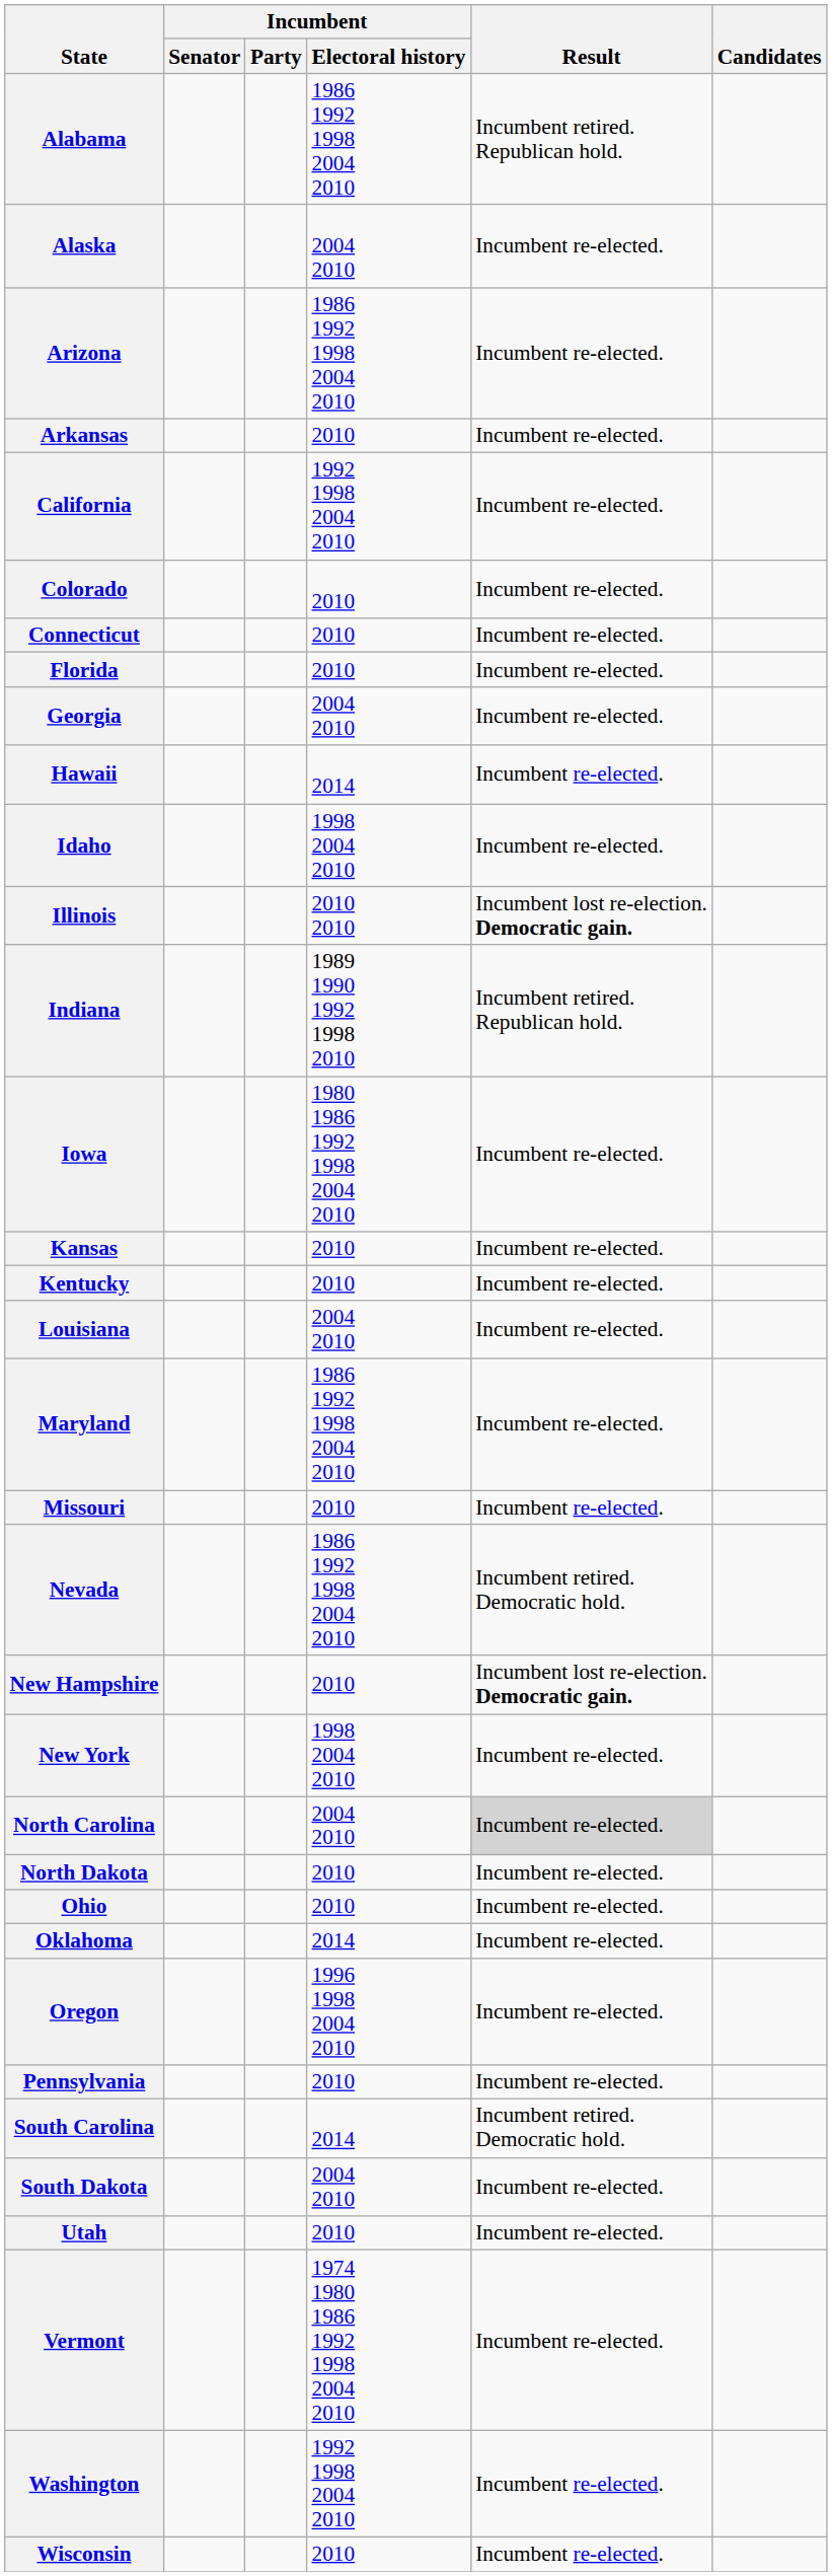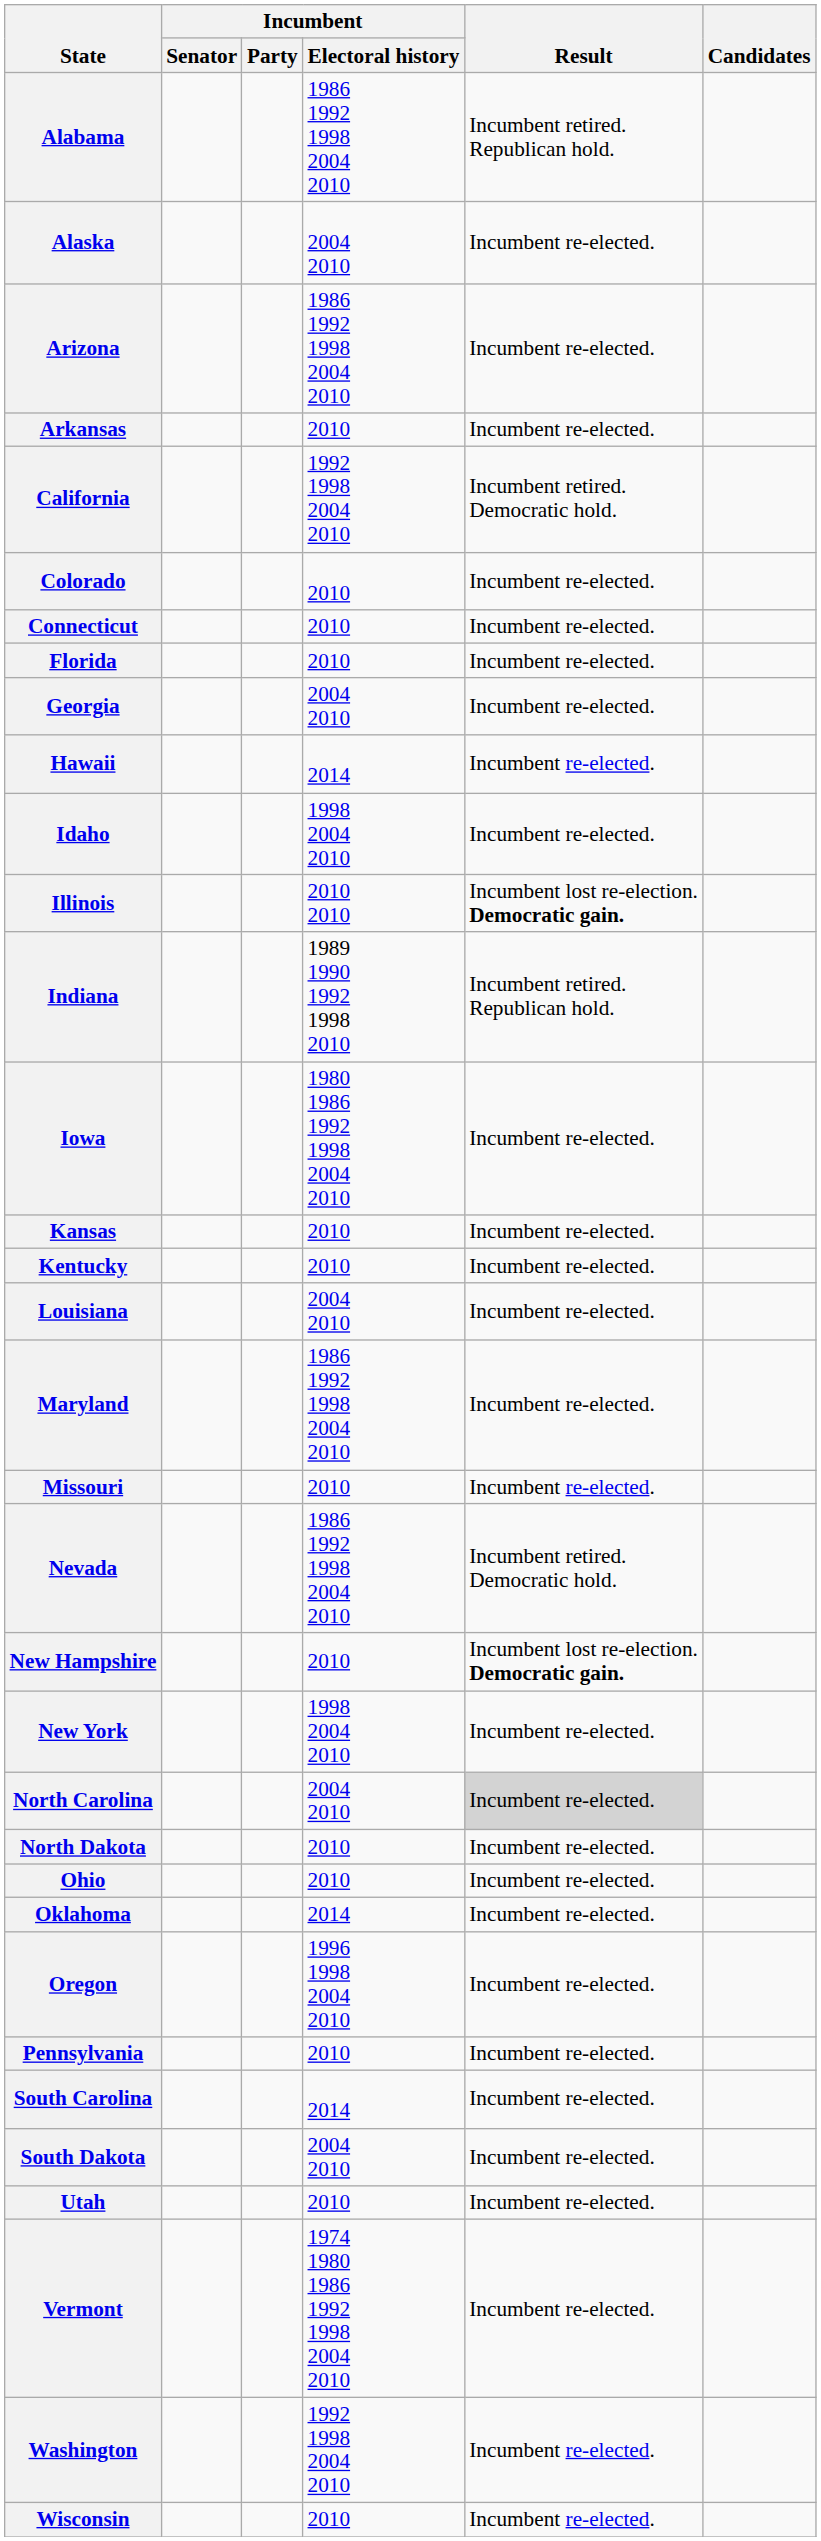 <table class="wikitable sortable">
 <tr valign=bottom>
 <th rowspan=2>State</th>
 <th colspan=3>Incumbent</th>
 <th rowspan=2>Result</th>
 <th rowspan=2 class=unsortable>Candidates</th>
 </tr>
 <tr style="vertical-align:bottom">
 <th>Senator</th>
 <th>Party</th>
 <th>Electoral history</th>
 </tr>
 <tr>
 <th><a href='#'>Alabama</a></th>
 <td></td>
 <td></td>
 <td nowrap><a href='#'>1986</a><br><a href='#'>1992</a><br><a href='#'>1998</a><br><a href='#'>2004</a><br><a href='#'>2010</a></td>
 <td>Incumbent retired.<br>Republican hold.</td>
 <td nowrap></td>
 </tr>
 <tr>
 <th><a href='#'>Alaska</a></th>
 <td></td>
 <td></td>
 <td nowrap><br><a href='#'>2004</a><br><a href='#'>2010</a></td>
 <td>Incumbent re-elected.</td>
 <td nowrap></td>
 </tr>
 <tr>
 <th><a href='#'>Arizona</a></th>
 <td></td>
 <td></td>
 <td nowrap><a href='#'>1986</a><br><a href='#'>1992</a><br><a href='#'>1998</a><br><a href='#'>2004</a><br><a href='#'>2010</a></td>
 <td>Incumbent re-elected.</td>
 <td nowrap></td>
 </tr>
 <tr>
 <th><a href='#'>Arkansas</a></th>
 <td></td>
 <td></td>
 <td nowrap><a href='#'>2010</a></td>
 <td>Incumbent re-elected.</td>
 <td nowrap></td>
 </tr>
 <tr>
 <th><a href='#'>California</a></th>
 <td></td>
 <td></td>
 <td nowrap><a href='#'>1992</a><br><a href='#'>1998</a><br><a href='#'>2004</a><br><a href='#'>2010</a></td>
-<td>Incumbent re-elected.</td>
+<td>Incumbent retired.<br>Democratic hold.</td>
 <td nowrap></td>
 </tr>
 <tr>
 <th><a href='#'>Colorado</a></th>
 <td></td>
 <td></td>
 <td nowrap><br><a href='#'>2010</a></td>
 <td>Incumbent re-elected.</td>
 <td nowrap></td>
 </tr>
 <tr>
 <th><a href='#'>Connecticut</a></th>
 <td></td>
 <td></td>
 <td nowrap><a href='#'>2010</a></td>
 <td>Incumbent re-elected.</td>
 <td nowrap></td>
 </tr>
 <tr>
 <th><a href='#'>Florida</a></th>
 <td></td>
 <td></td>
 <td nowrap><a href='#'>2010</a></td>
 <td>Incumbent re-elected.</td>
 <td nowrap></td>
 </tr>
 <tr>
 <th><a href='#'>Georgia</a></th>
 <td></td>
 <td></td>
 <td nowrap><a href='#'>2004</a><br><a href='#'>2010</a></td>
 <td>Incumbent re-elected.</td>
 <td nowrap></td>
 </tr>
 <tr>
 <th><a href='#'>Hawaii</a></th>
 <td></td>
 <td></td>
 <td nowrap><br><a href='#'>2014 </a></td>
 <td>Incumbent <a href='#'>re-elected</a>.</td>
 <td nowrap></td>
 </tr>
 <tr>
 <th><a href='#'>Idaho</a></th>
 <td></td>
 <td></td>
 <td nowrap><a href='#'>1998</a><br><a href='#'>2004</a><br><a href='#'>2010</a></td>
 <td>Incumbent re-elected.</td>
 <td nowrap></td>
 </tr>
 <tr>
 <th><a href='#'>Illinois</a></th>
 <td></td>
 <td></td>
 <td nowrap><a href='#'>2010 </a><br><a href='#'>2010</a></td>
 <td>Incumbent lost re-election.<br><strong>Democratic gain.</strong></td>
 <td></td>
 </tr>
 <tr>
 <th><a href='#'>Indiana</a></th>
 <td></td>
 <td></td>
 <td nowrap>1989 <br><a href='#'>1990 </a><br><a href='#'>1992</a><br>1998 <br><a href='#'>2010</a></td>
 <td>Incumbent retired.<br>Republican hold.</td>
 <td nowrap></td>
 </tr>
 <tr>
 <th><a href='#'>Iowa</a></th>
 <td></td>
 <td></td>
 <td nowrap><a href='#'>1980</a><br><a href='#'>1986</a><br><a href='#'>1992</a><br><a href='#'>1998</a><br><a href='#'>2004</a><br><a href='#'>2010</a></td>
 <td>Incumbent re-elected.</td>
 <td nowrap></td>
 </tr>
 <tr>
 <th><a href='#'>Kansas</a></th>
 <td></td>
 <td></td>
 <td nowrap><a href='#'>2010</a></td>
 <td>Incumbent re-elected.</td>
 <td nowrap></td>
 </tr>
 <tr>
 <th><a href='#'>Kentucky</a></th>
 <td></td>
 <td></td>
 <td nowrap><a href='#'>2010</a></td>
 <td>Incumbent re-elected.</td>
 <td nowrap></td>
 </tr>
 <tr>
 <th><a href='#'>Louisiana</a></th>
 <td></td>
 <td></td>
 <td nowrap><a href='#'>2004</a><br><a href='#'>2010</a></td>
 <td>Incumbent re-elected.</td>
 <td></td>
 </tr>
 <tr>
 <th><a href='#'>Maryland</a></th>
 <td></td>
 <td></td>
 <td nowrap><a href='#'>1986</a><br><a href='#'>1992</a><br><a href='#'>1998</a><br><a href='#'>2004</a><br><a href='#'>2010</a></td>
 <td>Incumbent re-elected.</td>
 <td nowrap></td>
 </tr>
 <tr>
 <th><a href='#'>Missouri</a></th>
 <td></td>
 <td></td>
 <td nowrap><a href='#'>2010</a></td>
 <td>Incumbent <a href='#'>re-elected</a>.</td>
 <td nowrap></td>
 </tr>
 <tr>
 <th><a href='#'>Nevada</a></th>
 <td></td>
 <td></td>
 <td nowrap><a href='#'>1986</a><br><a href='#'>1992</a><br><a href='#'>1998</a><br><a href='#'>2004</a><br><a href='#'>2010</a></td>
 <td>Incumbent retired.<br>Democratic hold.</td>
 <td nowrap></td>
 </tr>
 <tr>
 <th><a href='#'>New Hampshire</a></th>
 <td></td>
 <td></td>
 <td nowrap><a href='#'>2010</a></td>
 <td>Incumbent lost re-election.<br><strong>Democratic gain.</strong></td>
 <td></td>
 </tr>
 <tr>
 <th><a href='#'>New York</a></th>
 <td></td>
 <td></td>
 <td nowrap><a href='#'>1998</a><br><a href='#'>2004</a><br><a href='#'>2010</a></td>
 <td>Incumbent re-elected.</td>
 <td nowrap></td>
 </tr>
 <tr>
 <th><a href='#'>North Carolina</a></th>
 <td></td>
 <td></td>
 <td nowrap><a href='#'>2004</a><br><a href='#'>2010</a></td>
 <td style="background: lightgrey;">Incumbent re-elected.</td>
 <td nowrap></td>
 </tr>
 <tr>
 <th><a href='#'>North Dakota</a></th>
 <td></td>
 <td></td>
 <td nowrap><a href='#'>2010</a></td>
 <td>Incumbent re-elected.</td>
 <td nowrap></td>
 </tr>
 <tr>
 <th><a href='#'>Ohio</a></th>
 <td></td>
 <td></td>
 <td nowrap><a href='#'>2010</a></td>
 <td>Incumbent re-elected.</td>
 <td nowrap></td>
 </tr>
 <tr>
 <th><a href='#'>Oklahoma</a></th>
 <td></td>
 <td></td>
 <td nowrap><a href='#'>2014 </a></td>
 <td>Incumbent re-elected.</td>
 <td nowrap></td>
 </tr>
 <tr>
 <th><a href='#'>Oregon</a></th>
 <td></td>
 <td></td>
 <td nowrap><a href='#'>1996 </a><br><a href='#'>1998</a><br><a href='#'>2004</a><br><a href='#'>2010</a></td>
 <td>Incumbent re-elected.</td>
 <td nowrap></td>
 </tr>
 <tr>
 <th><a href='#'>Pennsylvania</a></th>
 <td></td>
 <td></td>
 <td nowrap><a href='#'>2010</a></td>
 <td>Incumbent re-elected.</td>
 <td nowrap></td>
 </tr>
 <tr>
 <th><a href='#'>South Carolina</a></th>
 <td></td>
 <td></td>
 <td nowrap><br><a href='#'>2014 </a></td>
-<td>Incumbent retired.<br>Democratic hold.</td>
+<td>Incumbent re-elected.</td>
 <td nowrap></td>
 </tr>
 <tr>
 <th><a href='#'>South Dakota</a></th>
 <td></td>
 <td></td>
 <td nowrap><a href='#'>2004</a><br><a href='#'>2010</a></td>
 <td>Incumbent re-elected.</td>
 <td nowrap></td>
 </tr>
 <tr>
 <th><a href='#'>Utah</a></th>
 <td></td>
 <td></td>
 <td nowrap><a href='#'>2010</a></td>
 <td>Incumbent re-elected.</td>
 <td nowrap></td>
 </tr>
 <tr>
 <th><a href='#'>Vermont</a></th>
 <td></td>
 <td></td>
 <td nowrap><a href='#'>1974</a><br><a href='#'>1980</a><br><a href='#'>1986</a><br><a href='#'>1992</a><br><a href='#'>1998</a><br><a href='#'>2004</a><br><a href='#'>2010</a></td>
 <td>Incumbent re-elected.</td>
 <td nowrap></td>
 </tr>
 <tr>
 <th><a href='#'>Washington</a></th>
 <td></td>
 <td></td>
 <td nowrap><a href='#'>1992</a><br><a href='#'>1998</a><br><a href='#'>2004</a><br><a href='#'>2010</a></td>
 <td>Incumbent <a href='#'>re-elected</a>.</td>
 <td nowrap></td>
 </tr>
 <tr>
 <th><a href='#'>Wisconsin</a></th>
 <td></td>
 <td></td>
 <td nowrap><a href='#'>2010</a></td>
 <td>Incumbent <a href='#'>re-elected</a>.</td>
 <td nowrap></td>
 </tr>
 </table>
